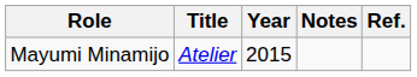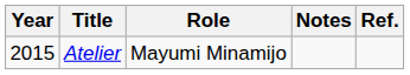 <table class="wikitable">
 <tr>
+<th>Year</th>
+<th>Title</th>
 <th>Role</th>
-<th>Title</th>
-<th>Year</th>
 <th>Notes</th>
 <th>Ref.</th>
 </tr>
 <tr>
+<td>2015</td>
+<td><em><a href='#'>Atelier</a></em></td>
 <td>Mayumi Minamijo</td>
-<td><em><a href='#'>Atelier</a></em></td>
-<td>2015</td>
 <td></td>
 <td></td>
 </tr>
 </table>
